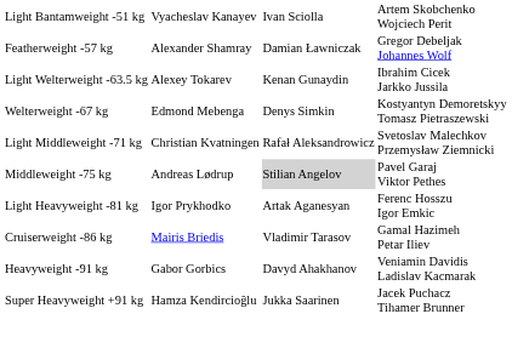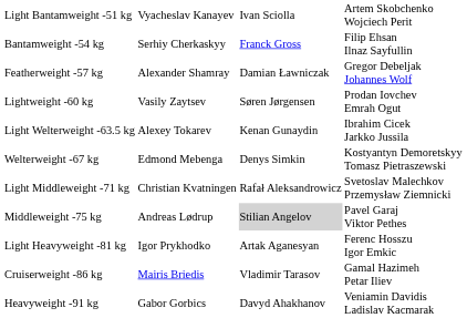 <table>
 <tr>
 <td>Light Bantamweight -51 kg</td>
 <td>Vyacheslav Kanayev </td>
 <td>Ivan Sciolla </td>
 <td>Artem Skobchenko <br>Wojciech Perit </td>
 </tr>
 <tr>
+<td>Bantamweight -54 kg</td>
+<td>Serhiy Cherkaskyy </td>
+<td><a href='#'>Franck Gross</a> </td>
+<td>Filip Ehsan <br>Ilnaz Sayfullin </td>
+</tr>
+<tr>
 <td>Featherweight -57 kg</td>
 <td>Alexander Shamray </td>
 <td>Damian Ławniczak </td>
 <td>Gregor Debeljak <br><a href='#'>Johannes Wolf</a> </td>
+</tr>
+<tr>
+<td>Lightweight -60 kg</td>
+<td>Vasily Zaytsev </td>
+<td>Søren Jørgensen </td>
+<td>Prodan Iovchev <br>Emrah Ogut </td>
 </tr>
 <tr>
 <td>Light Welterweight -63.5 kg</td>
 <td>Alexey Tokarev </td>
 <td>Kenan Gunaydin </td>
 <td>Ibrahim Cicek <br>Jarkko Jussila </td>
 </tr>
 <tr>
 <td>Welterweight -67 kg</td>
 <td>Edmond Mebenga </td>
 <td>Denys Simkin </td>
 <td>Kostyantyn Demoretskyy <br>Tomasz Pietraszewski </td>
 </tr>
 <tr>
 <td>Light Middleweight -71 kg</td>
 <td>Christian Kvatningen </td>
 <td>Rafał Aleksandrowicz </td>
 <td>Svetoslav Malechkov <br>Przemysław Ziemnicki </td>
 </tr>
 <tr>
 <td>Middleweight -75 kg</td>
 <td>Andreas Lødrup </td>
 <td style="background: lightgrey;">Stilian Angelov </td>
 <td>Pavel Garaj <br>Viktor Pethes </td>
 </tr>
 <tr>
 <td>Light Heavyweight -81 kg</td>
 <td>Igor Prykhodko </td>
 <td>Artak Aganesyan </td>
 <td>Ferenc Hosszu <br>Igor Emkic </td>
 </tr>
 <tr>
 <td>Cruiserweight -86 kg</td>
 <td><a href='#'>Mairis Briedis</a> </td>
 <td>Vladimir Tarasov </td>
 <td>Gamal Hazimeh <br>Petar Iliev </td>
 </tr>
 <tr>
 <td>Heavyweight -91 kg</td>
 <td>Gabor Gorbics </td>
 <td>Davyd Ahakhanov </td>
 <td>Veniamin Davidis <br>Ladislav Kacmarak </td>
 </tr>
 <tr>
-<td>Super Heavyweight +91 kg</td>
-<td>Hamza Kendircioğlu </td>
-<td>Jukka Saarinen </td>
-<td>Jacek Puchacz <br>Tihamer Brunner </td>
-</tr>
-<tr>
 </tr>
 </table>
